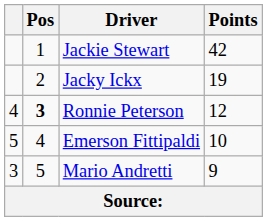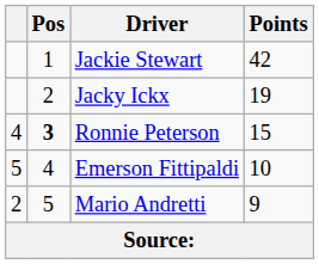 <table class="wikitable" style="font-size: 95%;">
 <tr>
 <th></th>
 <th>Pos</th>
 <th>Driver</th>
 <th>Points</th>
 </tr>
 <tr>
 <td align="left"></td>
 <td align="center">1</td>
 <td> <a href='#'>Jackie Stewart</a></td>
 <td align="left">42</td>
 </tr>
 <tr>
 <td align="left"></td>
 <td align="center">2</td>
 <td> <a href='#'>Jacky Ickx</a></td>
 <td align="left">19</td>
 </tr>
 <tr>
 <td align="left"> 4</td>
 <td align="center"><strong>3</strong></td>
 <td> <a href='#'>Ronnie Peterson</a></td>
-<td align="left">12</td>
+<td align="left">15</td>
 </tr>
 <tr>
 <td align="left"> 5</td>
 <td align="center">4</td>
 <td> <a href='#'>Emerson Fittipaldi</a></td>
 <td align="left">10</td>
 </tr>
 <tr>
-<td align="left"> 3</td>
+<td align="left"> 2</td>
 <td align="center">5</td>
 <td> <a href='#'>Mario Andretti</a></td>
 <td align="left">9</td>
 </tr>
 <tr>
 <th colspan=4>Source:</th>
 </tr>
 </table>
